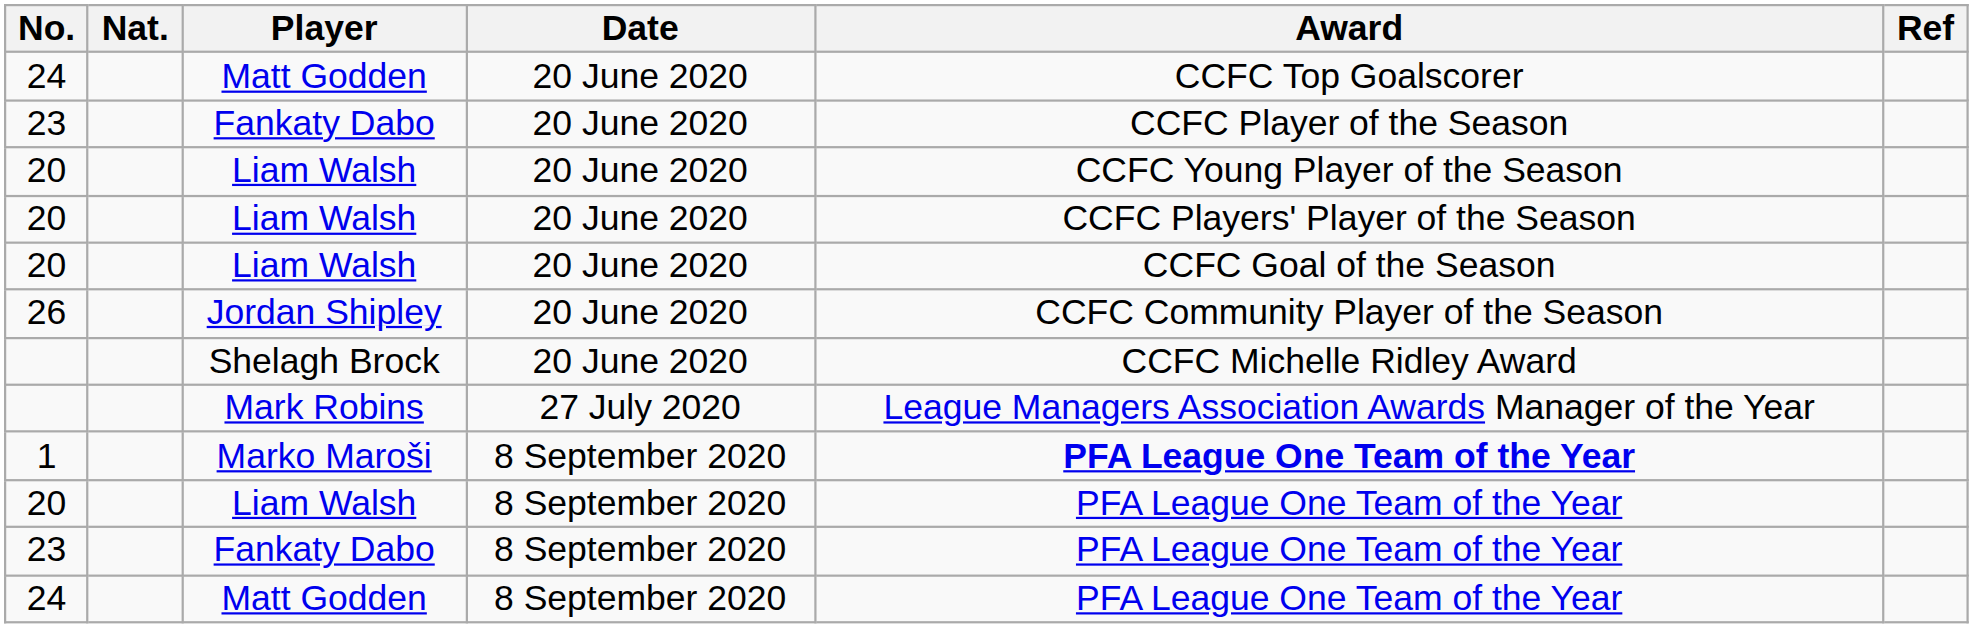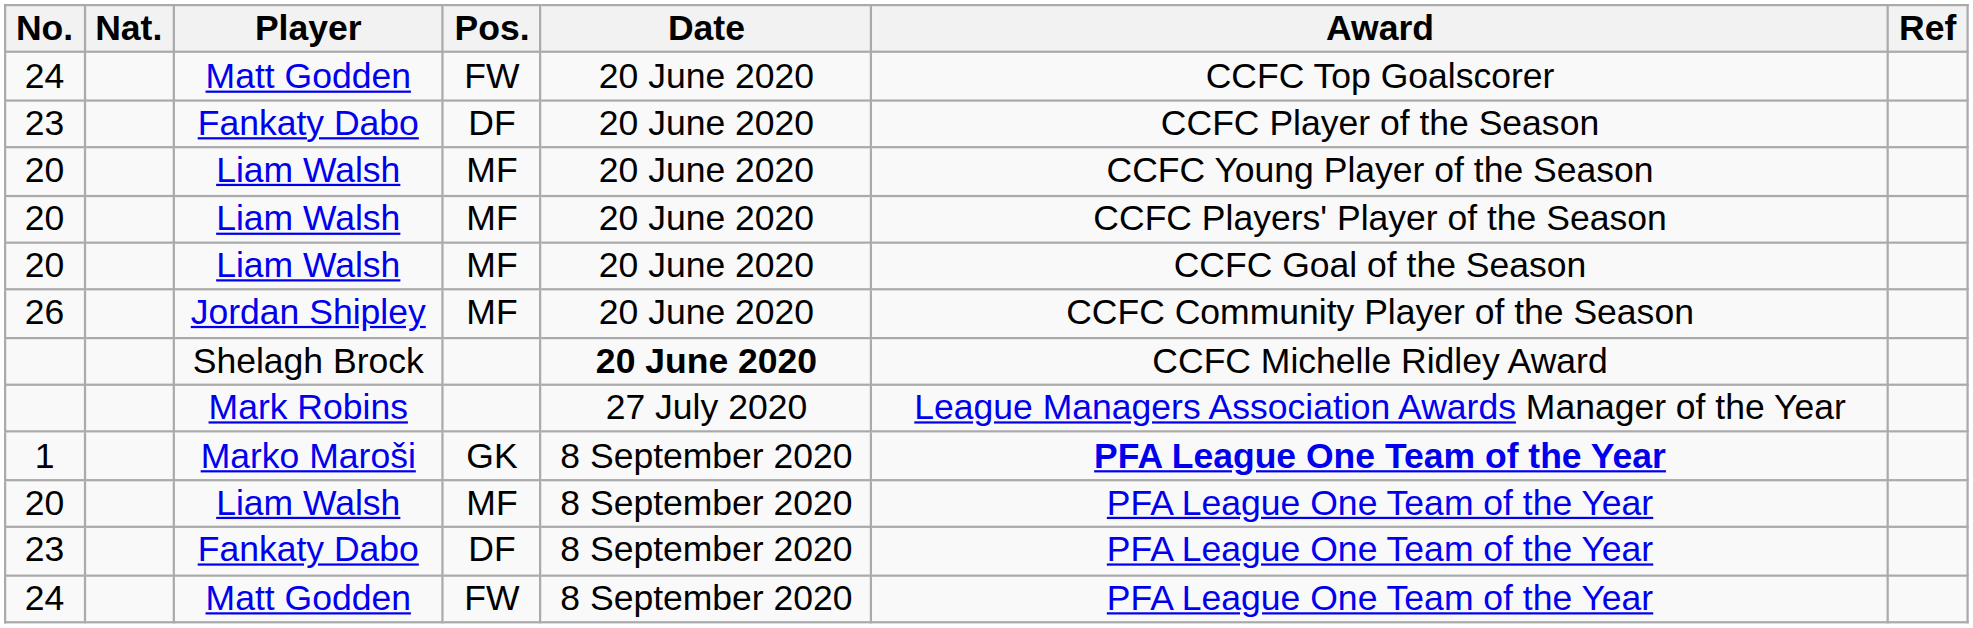 <table class="wikitable sortable alternance" style="font-size:100%; text-align:center; line-height:14px; width:70%;">
 <tr>
 <th>No.</th>
 <th>Nat.</th>
 <th>Player</th>
+<th>Pos.</th>
 <th>Date</th>
 <th>Award</th>
 <th>Ref</th>
 </tr>
 <tr>
 <td>24</td>
 <td></td>
 <td><a href='#'>Matt Godden</a></td>
+<td>FW</td>
 <td>20 June 2020</td>
 <td>CCFC Top Goalscorer</td>
 <td></td>
 </tr>
 <tr>
 <td>23</td>
 <td></td>
 <td><a href='#'>Fankaty Dabo</a></td>
+<td>DF</td>
 <td>20 June 2020</td>
 <td>CCFC Player of the Season</td>
 <td></td>
 </tr>
 <tr>
 <td>20</td>
 <td></td>
 <td><a href='#'>Liam Walsh</a></td>
+<td>MF</td>
 <td>20 June 2020</td>
 <td>CCFC Young Player of the Season</td>
 <td></td>
 </tr>
 <tr>
 <td>20</td>
 <td></td>
 <td><a href='#'>Liam Walsh</a></td>
+<td>MF</td>
 <td>20 June 2020</td>
 <td>CCFC Players' Player of the Season</td>
 <td></td>
 </tr>
 <tr>
 <td>20</td>
 <td></td>
 <td><a href='#'>Liam Walsh</a></td>
+<td>MF</td>
 <td>20 June 2020</td>
 <td>CCFC Goal of the Season</td>
 <td></td>
 </tr>
 <tr>
 <td>26</td>
 <td></td>
 <td><a href='#'>Jordan Shipley</a></td>
+<td>MF</td>
 <td>20 June 2020</td>
 <td>CCFC Community Player of the Season</td>
 <td></td>
 </tr>
 <tr>
 <td></td>
 <td></td>
 <td>Shelagh Brock</td>
-<td>20 June 2020</td>
+<td></td>
+<td><strong>20 June 2020</strong></td>
 <td>CCFC Michelle Ridley Award</td>
 <td></td>
 </tr>
 <tr>
 <td></td>
 <td></td>
 <td><a href='#'>Mark Robins</a></td>
+<td></td>
 <td>27 July 2020</td>
 <td><a href='#'>League Managers Association Awards</a> Manager of the Year</td>
 <td></td>
 </tr>
 <tr>
 <td>1</td>
 <td></td>
 <td><a href='#'>Marko Maroši</a></td>
+<td>GK</td>
 <td>8 September 2020</td>
 <td><strong><a href='#'>PFA League One Team of the Year</a></strong></td>
 <td></td>
 </tr>
 <tr>
 <td>20</td>
 <td></td>
 <td><a href='#'>Liam Walsh</a></td>
+<td>MF</td>
 <td>8 September 2020</td>
 <td><a href='#'>PFA League One Team of the Year</a></td>
 <td></td>
 </tr>
 <tr>
 <td>23</td>
 <td></td>
 <td><a href='#'>Fankaty Dabo</a></td>
+<td>DF</td>
 <td>8 September 2020</td>
 <td><a href='#'>PFA League One Team of the Year</a></td>
 <td></td>
 </tr>
 <tr>
 <td>24</td>
 <td></td>
 <td><a href='#'>Matt Godden</a></td>
+<td>FW</td>
 <td>8 September 2020</td>
 <td><a href='#'>PFA League One Team of the Year</a></td>
 <td></td>
 </tr>
 </table>
